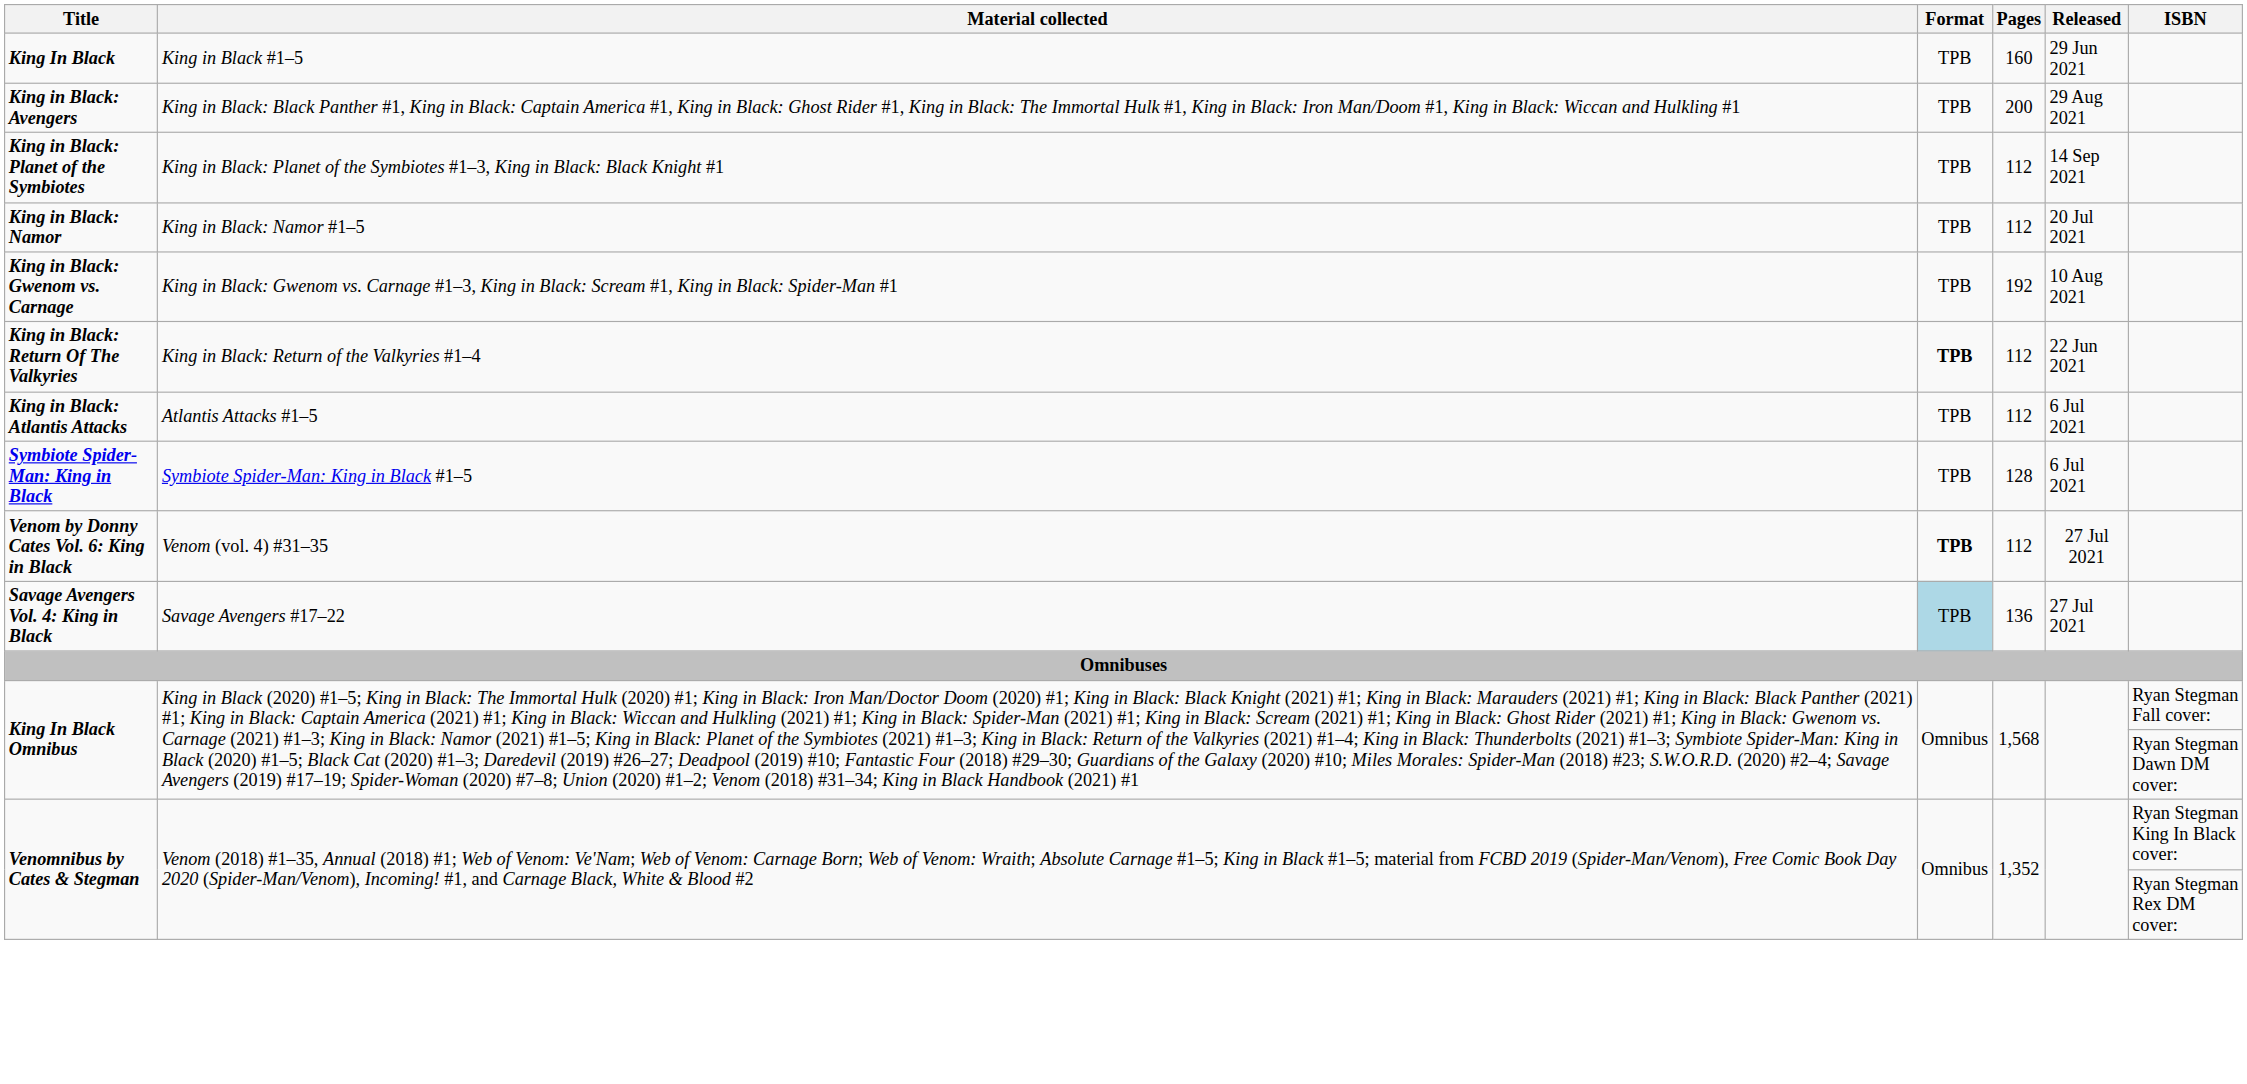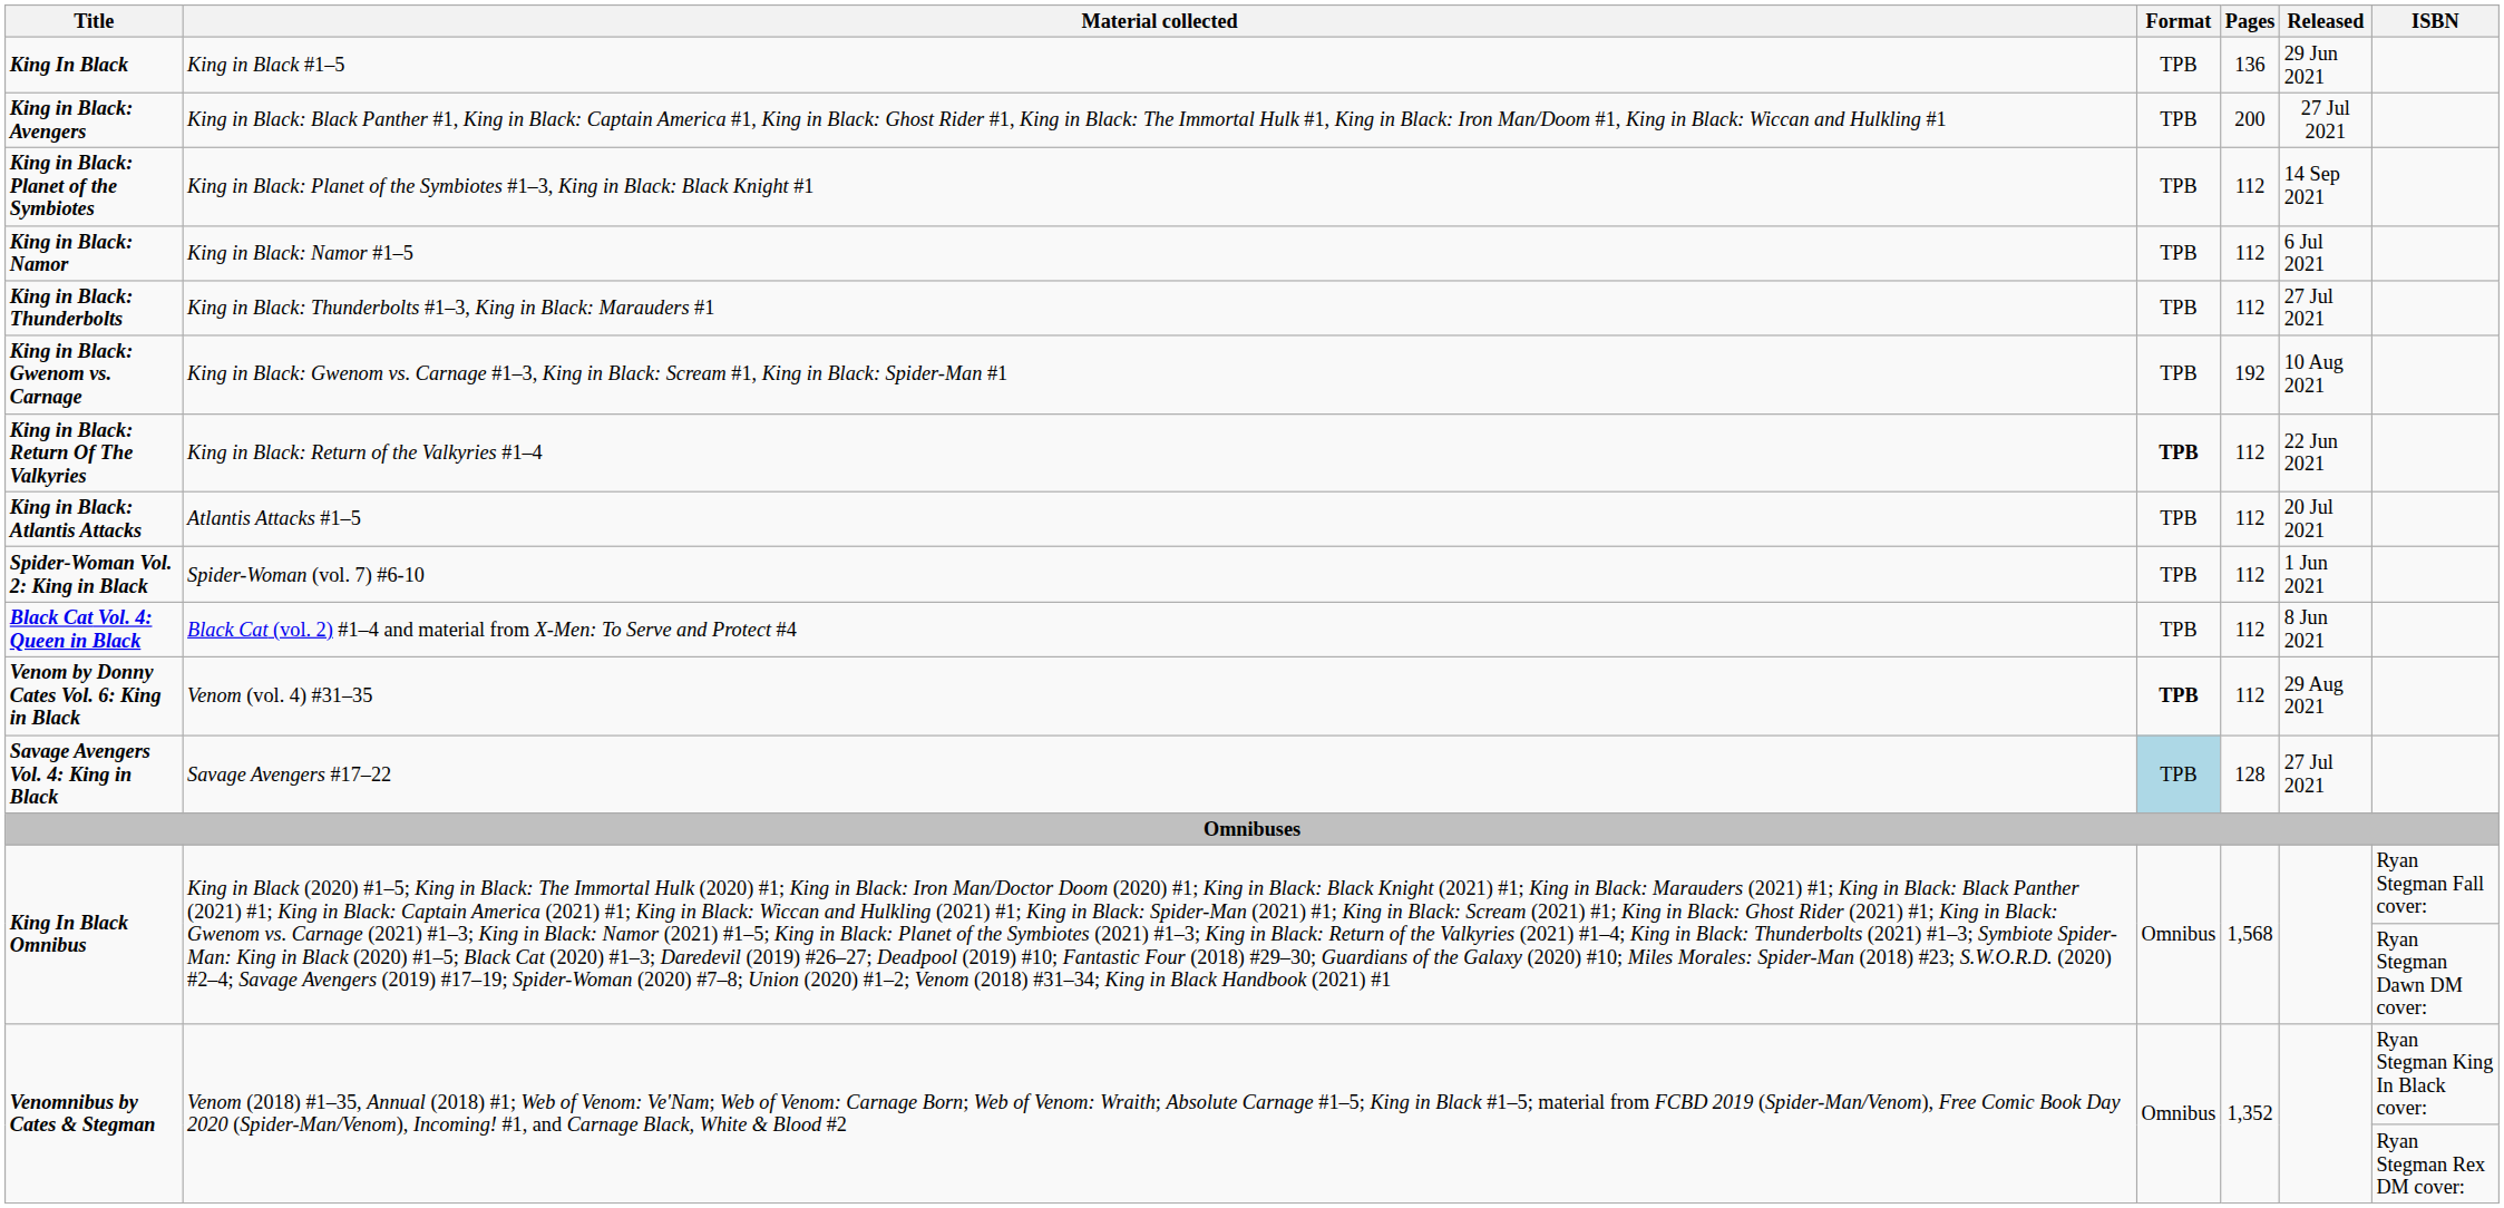 <table class="wikitable sortable" width=99%>
 <tr>
 <th>Title</th>
 <th class="unsortable">Material collected</th>
 <th class="unsortable">Format</th>
 <th>Pages</th>
 <th>Released</th>
 <th class="unsortable">ISBN</th>
 </tr>
 <tr>
 <td><strong><em>King In Black</em></strong></td>
 <td><em>King in Black</em> #1–5</td>
 <td style="text-align: center;">TPB</td>
-<td style="text-align: center;">160</td>
+<td style="text-align: center;">136</td>
 <td>29 Jun 2021</td>
 <td></td>
 </tr>
 <tr>
 <td><strong><em>King in Black: Avengers</em></strong></td>
 <td><em>King in Black: Black Panther</em> #1, <em>King in Black: Captain America</em> #1, <em>King in Black: Ghost Rider</em> #1, <em>King in Black: The Immortal Hulk</em> #1, <em>King in Black: Iron Man/Doom</em> #1, <em>King in Black: Wiccan and Hulkling</em> #1</td>
 <td style="text-align: center;">TPB</td>
 <td style="text-align: center;">200</td>
-<td>29 Aug 2021</td>
+<td style="text-align: center;">27 Jul 2021</td>
 <td></td>
 </tr>
 <tr>
 <td><strong><em>King in Black: Planet of the Symbiotes</em></strong></td>
 <td><em>King in Black: Planet of the Symbiotes</em> #1–3, <em>King in Black: Black Knight</em> #1</td>
 <td style="text-align: center;">TPB</td>
 <td style="text-align: center;">112</td>
 <td>14 Sep 2021</td>
 <td></td>
 </tr>
 <tr>
 <td><strong><em>King in Black: Namor</em></strong></td>
 <td><em>King in Black: Namor</em> #1–5</td>
 <td style="text-align: center;">TPB</td>
 <td style="text-align: center;">112</td>
-<td>20 Jul 2021</td>
+<td>6 Jul 2021</td>
+<td></td>
+</tr>
+<tr>
+<td><strong><em>King in Black: Thunderbolts</em></strong></td>
+<td><em>King in Black: Thunderbolts</em> #1–3, <em>King in Black: Marauders</em> #1</td>
+<td style="text-align: center;">TPB</td>
+<td style="text-align: center;">112</td>
+<td>27 Jul 2021</td>
 <td></td>
 </tr>
 <tr>
 <td><strong><em>King in Black: Gwenom vs. Carnage</em></strong></td>
 <td><em>King in Black: Gwenom vs. Carnage</em> #1–3, <em>King in Black: Scream</em> #1, <em>King in Black: Spider-Man</em> #1</td>
 <td style="text-align: center;">TPB</td>
 <td style="text-align: center;">192</td>
 <td>10 Aug 2021</td>
 <td></td>
 </tr>
 <tr>
 <td><strong><em>King in Black: Return Of The Valkyries</em></strong></td>
 <td><em>King in Black: Return of the Valkyries</em> #1–4</td>
 <td style="text-align: center;"><strong>TPB</strong></td>
 <td style="text-align: center;">112</td>
 <td>22 Jun 2021</td>
 <td></td>
 </tr>
 <tr>
 <td><strong><em>King in Black: Atlantis Attacks</em></strong></td>
 <td><em>Atlantis Attacks</em> #1–5</td>
 <td style="text-align: center;">TPB</td>
 <td style="text-align: center;">112</td>
-<td>6 Jul 2021</td>
+<td>20 Jul 2021</td>
 <td></td>
 </tr>
 <tr>
-<td><strong><em><a href='#'>Symbiote Spider-Man: King in Black</a></em></strong></td>
-<td><em><a href='#'>Symbiote Spider-Man: King in Black</a></em> #1–5</td>
+<td><strong><em>Spider-Woman<em> Vol. 2: </em>King in Black</em></strong></td>
+<td><em>Spider-Woman</em> (vol. 7) #6-10</td>
 <td style="text-align: center;">TPB</td>
-<td style="text-align: center;">128</td>
-<td>6 Jul 2021</td>
+<td style="text-align: center;">112</td>
+<td>1 Jun 2021</td>
+<td></td>
+</tr>
+<tr>
+<td><a href='#'><strong><em>Black Cat<em> Vol. 4: </em>Queen in Black</em></strong></a></td>
+<td><a href='#'><em>Black Cat</em> (vol. 2)</a> #1–4 and material from <em>X-Men: To Serve and Protect</em> #4</td>
+<td style="text-align: center;">TPB</td>
+<td style="text-align: center;">112</td>
+<td>8 Jun 2021</td>
 <td></td>
 </tr>
 <tr>
 <td><strong><em>Venom<em> by Donny Cates Vol. 6: </em>King in Black</em></strong></td>
 <td><em>Venom</em> (vol. 4) #31–35</td>
 <td style="text-align: center;"><strong>TPB</strong></td>
 <td style="text-align: center;">112</td>
-<td style="text-align: center;">27 Jul 2021</td>
+<td>29 Aug 2021</td>
 <td></td>
 </tr>
 <tr>
 <td><strong><em>Savage Avengers<em> Vol. 4: </em>King in Black</em></strong></td>
 <td><em>Savage Avengers</em> #17–22</td>
 <td style="background: lightblue; text-align: center;">TPB</td>
-<td style="text-align: center;">136</td>
+<td style="text-align: center;">128</td>
 <td>27 Jul 2021</td>
 <td></td>
 </tr>
 <tr>
 <th colspan=6 style="background-color: silver;">Omnibuses</th>
 </tr>
 <tr>
 <td rowspan="2"><strong><em>King In Black Omnibus</em></strong></td>
 <td rowspan="2"><em>King in Black</em> (2020) #1–5; <em>King in Black: The Immortal Hulk</em> (2020) #1; <em>King in Black: Iron Man/Doctor Doom</em> (2020) #1; <em>King in Black: Black Knight</em> (2021) #1; <em>King in Black: Marauders</em> (2021) #1; <em>King in Black: Black Panther</em> (2021) #1; <em>King in Black: Captain America</em> (2021) #1; <em>King in Black: Wiccan and Hulkling</em> (2021) #1; <em>King in Black: Spider-Man</em> (2021) #1; <em>King in Black: Scream</em> (2021) #1; <em>King in Black: Ghost Rider</em> (2021) #1; <em>King in Black: Gwenom vs. Carnage</em> (2021) #1–3; <em>King in Black: Namor</em> (2021) #1–5; <em>King in Black: Planet of the Symbiotes</em> (2021) #1–3; <em>King in Black: Return of the Valkyries</em> (2021) #1–4; <em>King in Black: Thunderbolts</em> (2021) #1–3; <em>Symbiote Spider-Man: King in Black</em> (2020) #1–5; <em>Black Cat</em> (2020) #1–3; <em>Daredevil</em> (2019) #26–27; <em>Deadpool</em> (2019) #10; <em>Fantastic Four</em> (2018) #29–30; <em>Guardians of the Galaxy</em> (2020) #10; <em>Miles Morales: Spider-Man</em> (2018) #23; <em>S.W.O.R.D.</em> (2020) #2–4; <em>Savage Avengers</em> (2019) #17–19; <em>Spider-Woman</em> (2020) #7–8; <em>Union</em> (2020) #1–2; <em>Venom</em> (2018) #31–34; <em>King in Black Handbook</em> (2021) #1</td>
 <td style="text-align: center;" rowspan=2>Omnibus</td>
 <td style="text-align: center;" rowspan=2>1,568</td>
 <td rowspan="2"></td>
 <td>Ryan Stegman Fall cover: </td>
 </tr>
 <tr>
 <td>Ryan Stegman Dawn DM cover: </td>
 </tr>
 <tr>
 <td rowspan="2"><strong><em>Venomnibus by Cates & Stegman</em></strong></td>
 <td rowspan="2"><em>Venom</em> (2018) #1–35, <em>Annual</em> (2018) #1; <em>Web of Venom: Ve'Nam</em>; <em>Web of Venom: Carnage Born</em>; <em>Web of Venom: Wraith</em>; <em>Absolute Carnage</em> #1–5; <em>King in Black</em> #1–5; material from <em>FCBD 2019</em> (<em>Spider-Man/Venom</em>), <em>Free Comic Book Day 2020</em> (<em>Spider-Man/Venom</em>), <em>Incoming!</em> #1, and <em>Carnage Black, White & Blood</em> #2</td>
 <td style="text-align: center;" rowspan=2>Omnibus</td>
 <td style="text-align: center;" rowspan=2>1,352</td>
 <td rowspan="2"></td>
 <td>Ryan Stegman King In Black cover: </td>
 </tr>
 <tr>
 <td>Ryan Stegman Rex DM cover: </td>
 </tr>
 </table>
